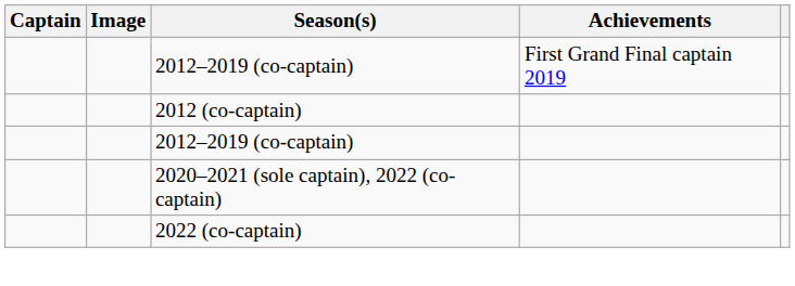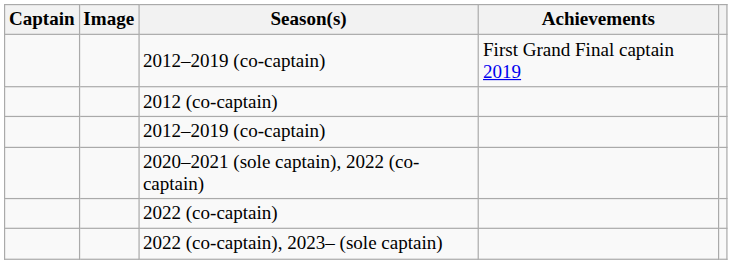 <table class="wikitable plainrowheaders sortable" style="text-align:left">
 <tr>
 <th>Captain</th>
 <th class="unsortable">Image</th>
 <th>Season(s)</th>
 <th class="unsortable">Achievements</th>
 <th class="unsortable"></th>
 </tr>
 <tr>
 <td></td>
 <td></td>
 <td>2012–2019 (co-captain)</td>
 <td>First Grand Final captain <a href='#'>2019</a></td>
 <td></td>
 </tr>
 <tr>
 <td></td>
 <td></td>
 <td>2012 (co-captain)</td>
 <td></td>
 <td></td>
 </tr>
 <tr>
 <td></td>
 <td></td>
 <td>2012–2019 (co-captain)</td>
 <td></td>
 <td></td>
 </tr>
 <tr>
 <td></td>
 <td></td>
 <td>2020–2021 (sole captain), 2022 (co-captain)</td>
 <td></td>
 <td align=center></td>
 </tr>
 <tr>
 <td></td>
 <td></td>
 <td>2022 (co-captain)</td>
 <td></td>
 <td></td>
 </tr>
+<tr>
+<td></td>
+<td></td>
+<td>2022 (co-captain), 2023– (sole captain)</td>
+<td></td>
+<td></td>
+</tr>
 </table>
